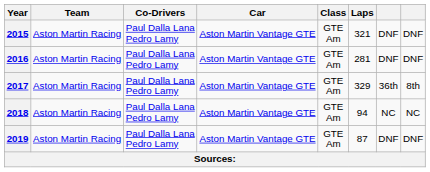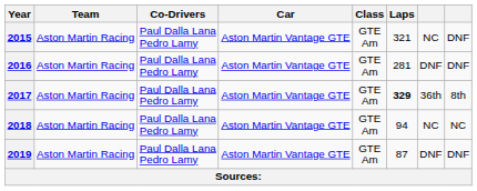 <table class="wikitable" style="text-align:center; font-size:90%">
 <tr>
 <th>Year</th>
 <th>Team</th>
 <th>Co-Drivers</th>
 <th>Car</th>
 <th>Class</th>
 <th>Laps</th>
 <th></th>
 <th></th>
 </tr>
 <tr>
 <th><a href='#'>2015</a></th>
 <td align="left" nowrap> <a href='#'>Aston Martin Racing</a></td>
 <td align="left" nowrap> <a href='#'>Paul Dalla Lana</a><br> <a href='#'>Pedro Lamy</a></td>
 <td align="left" nowrap><a href='#'>Aston Martin Vantage GTE</a></td>
 <td>GTE<br>Am</td>
 <td>321</td>
-<td>DNF</td>
+<td>NC</td>
 <td>DNF</td>
 </tr>
 <tr>
 <th><a href='#'>2016</a></th>
 <td align="left"> <a href='#'>Aston Martin Racing</a></td>
 <td align="left"> <a href='#'>Paul Dalla Lana</a><br> <a href='#'>Pedro Lamy</a></td>
 <td align="left"><a href='#'>Aston Martin Vantage GTE</a></td>
 <td>GTE<br>Am</td>
 <td>281</td>
 <td>DNF</td>
 <td>DNF</td>
 </tr>
 <tr>
 <th><a href='#'>2017</a></th>
 <td align="left"> <a href='#'>Aston Martin Racing</a></td>
 <td align="left"> <a href='#'>Paul Dalla Lana</a><br> <a href='#'>Pedro Lamy</a></td>
 <td align="left"><a href='#'>Aston Martin Vantage GTE</a></td>
 <td>GTE<br>Am</td>
-<td>329</td>
+<td><strong>329</strong></td>
 <td>36th</td>
 <td>8th</td>
 </tr>
 <tr>
 <th><a href='#'>2018</a></th>
 <td align="left"> <a href='#'>Aston Martin Racing</a></td>
 <td align="left"> <a href='#'>Paul Dalla Lana</a><br> <a href='#'>Pedro Lamy</a></td>
 <td align="left"><a href='#'>Aston Martin Vantage GTE</a></td>
 <td>GTE<br>Am</td>
 <td>94</td>
 <td>NC</td>
 <td>NC</td>
 </tr>
 <tr>
 <th><a href='#'>2019</a></th>
 <td align="left"> <a href='#'>Aston Martin Racing</a></td>
 <td align="left"> <a href='#'>Paul Dalla Lana</a><br> <a href='#'>Pedro Lamy</a></td>
 <td align="left"><a href='#'>Aston Martin Vantage GTE</a></td>
 <td>GTE<br>Am</td>
 <td>87</td>
 <td>DNF</td>
 <td>DNF</td>
 </tr>
 <tr>
 <th colspan="8">Sources:</th>
 </tr>
 </table>
